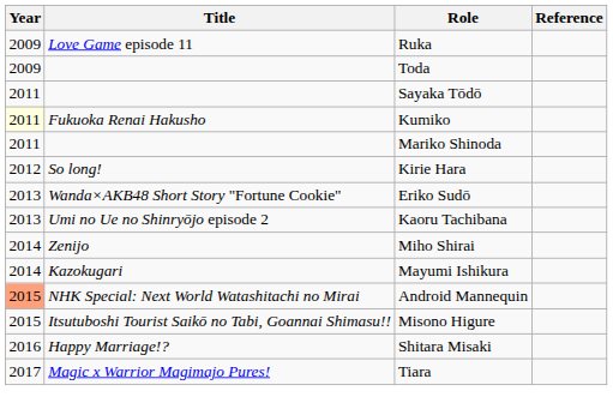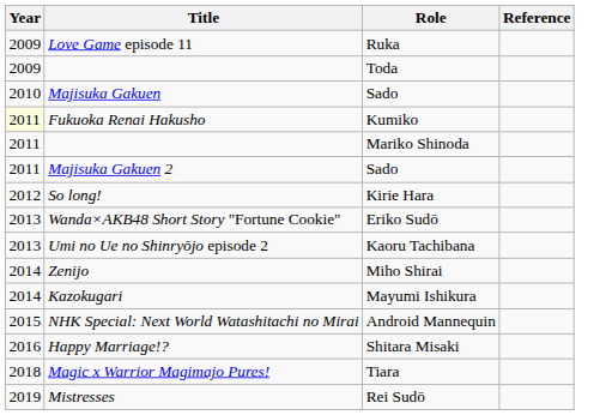 <table class="wikitable">
 <tr>
 <th>Year</th>
 <th>Title</th>
 <th>Role</th>
 <th>Reference</th>
 </tr>
 <tr>
 <td>2009</td>
 <td><em><a href='#'>Love Game</a></em> episode 11</td>
 <td>Ruka</td>
 <td></td>
 </tr>
 <tr>
 <td>2009</td>
 <td></td>
 <td>Toda</td>
 <td></td>
 </tr>
 <tr>
-<td>2011</td>
-<td></td>
-<td>Sayaka Tōdō</td>
+<td>2010</td>
+<td><em><a href='#'>Majisuka Gakuen</a></em></td>
+<td>Sado</td>
 <td></td>
 </tr>
 <tr>
 <td style="background: lightyellow;">2011</td>
 <td><em>Fukuoka Renai Hakusho</em></td>
 <td>Kumiko</td>
 <td></td>
 </tr>
 <tr>
 <td>2011</td>
 <td></td>
 <td>Mariko Shinoda</td>
+<td></td>
+</tr>
+<tr>
+<td>2011</td>
+<td><em><a href='#'>Majisuka Gakuen</a> 2</em></td>
+<td>Sado</td>
 <td></td>
 </tr>
 <tr>
 <td>2012</td>
 <td><em>So long!</em></td>
 <td>Kirie Hara</td>
 <td></td>
 </tr>
 <tr>
 <td>2013</td>
 <td><em>Wanda×AKB48 Short Story</em> "Fortune Cookie"</td>
 <td>Eriko Sudō</td>
 <td></td>
 </tr>
 <tr>
 <td>2013</td>
 <td><em>Umi no Ue no Shinryōjo</em> episode 2</td>
 <td>Kaoru Tachibana</td>
 <td></td>
 </tr>
 <tr>
 <td>2014</td>
 <td><em>Zenijo</em></td>
 <td>Miho Shirai</td>
 <td></td>
 </tr>
 <tr>
 <td>2014</td>
 <td><em>Kazokugari</em></td>
 <td>Mayumi Ishikura</td>
 <td></td>
 </tr>
 <tr>
-<td style="background: lightsalmon;">2015</td>
+<td>2015</td>
 <td><em>NHK Special: Next World Watashitachi no Mirai</em></td>
 <td>Android Mannequin</td>
-<td></td>
-</tr>
-<tr>
-<td>2015</td>
-<td><em>Itsutuboshi Tourist Saikō no Tabi, Goannai Shimasu!!</em></td>
-<td>Misono Higure</td>
 <td></td>
 </tr>
 <tr>
 <td>2016</td>
 <td><em>Happy Marriage!?</em></td>
 <td>Shitara Misaki</td>
 <td></td>
 </tr>
 <tr>
-<td>2017</td>
+<td>2018</td>
 <td><em><a href='#'>Magic x Warrior Magimajo Pures!</a></em></td>
 <td>Tiara</td>
 <td></td>
 </tr>
+<tr>
+<td>2019</td>
+<td><em>Mistresses</em></td>
+<td>Rei Sudō</td>
+<td></td>
+</tr>
 </table>
